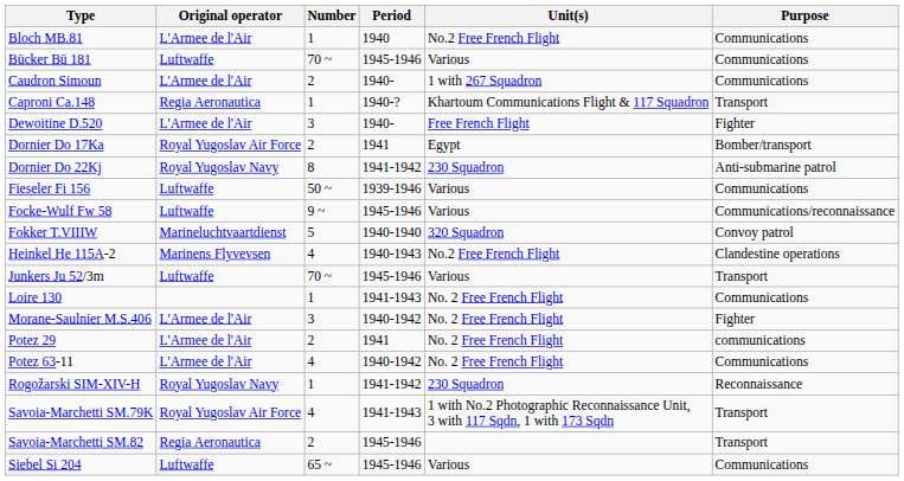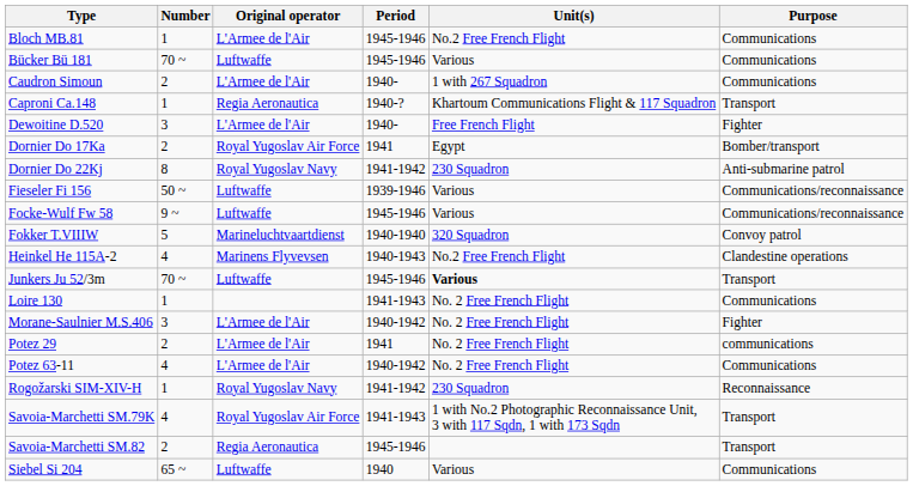 <table class="wikitable sortable sticky-header">
 <tr>
 <th>Type</th>
+<th>Number</th>
 <th>Original operator</th>
-<th>Number</th>
 <th>Period</th>
 <th>Unit(s)</th>
 <th>Purpose</th>
 </tr>
 <tr>
 <td><a href='#'>Bloch MB.81</a></td>
+<td>1</td>
 <td><a href='#'>L'Armee de l'Air</a></td>
-<td>1</td>
-<td>1940</td>
+<td>1945-1946</td>
 <td>No.2 <a href='#'>Free French Flight</a></td>
 <td>Communications</td>
 </tr>
 <tr>
 <td><a href='#'>Bücker Bü 181</a></td>
+<td>70 ~</td>
 <td><a href='#'>Luftwaffe</a></td>
-<td>70 ~</td>
 <td>1945-1946</td>
 <td>Various</td>
 <td>Communications</td>
 </tr>
 <tr>
 <td><a href='#'>Caudron Simoun</a></td>
+<td>2</td>
 <td><a href='#'>L'Armee de l'Air</a></td>
-<td>2</td>
 <td>1940-</td>
 <td>1 with <a href='#'>267 Squadron</a></td>
 <td>Communications</td>
 </tr>
 <tr>
 <td><a href='#'>Caproni Ca.148</a></td>
+<td>1</td>
 <td><a href='#'>Regia Aeronautica</a></td>
-<td>1</td>
 <td>1940-?</td>
 <td>Khartoum Communications Flight & <a href='#'>117 Squadron</a></td>
 <td>Transport</td>
 </tr>
 <tr>
 <td><a href='#'>Dewoitine D.520</a></td>
+<td>3</td>
 <td><a href='#'>L'Armee de l'Air</a></td>
-<td>3</td>
 <td>1940-</td>
 <td><a href='#'>Free French Flight</a></td>
 <td>Fighter</td>
 </tr>
 <tr>
 <td><a href='#'>Dornier Do 17Ka</a></td>
+<td>2</td>
 <td><a href='#'>Royal Yugoslav Air Force</a></td>
-<td>2</td>
 <td>1941</td>
 <td>Egypt</td>
 <td>Bomber/transport</td>
 </tr>
 <tr>
 <td><a href='#'>Dornier Do 22Kj</a></td>
+<td>8</td>
 <td><a href='#'>Royal Yugoslav Navy</a></td>
-<td>8</td>
 <td>1941-1942</td>
 <td><a href='#'>230 Squadron</a></td>
 <td>Anti-submarine patrol</td>
 </tr>
 <tr>
 <td><a href='#'>Fieseler Fi 156</a></td>
+<td>50 ~</td>
 <td><a href='#'>Luftwaffe</a></td>
-<td>50 ~</td>
 <td>1939-1946</td>
 <td>Various</td>
-<td>Communications</td>
+<td>Communications/reconnaissance</td>
 </tr>
 <tr>
 <td><a href='#'>Focke-Wulf Fw 58</a></td>
+<td>9 ~</td>
 <td><a href='#'>Luftwaffe</a></td>
-<td>9 ~</td>
 <td>1945-1946</td>
 <td>Various</td>
 <td>Communications/reconnaissance</td>
 </tr>
 <tr>
 <td><a href='#'>Fokker T.VIIIW</a></td>
+<td>5</td>
 <td><a href='#'>Marineluchtvaartdienst</a></td>
-<td>5</td>
 <td>1940-1940</td>
 <td><a href='#'>320 Squadron</a></td>
 <td>Convoy patrol</td>
 </tr>
 <tr>
 <td><a href='#'>Heinkel He 115A</a>-2</td>
+<td>4</td>
 <td><a href='#'>Marinens Flyvevsen</a></td>
-<td>4</td>
 <td>1940-1943</td>
 <td>No.2 <a href='#'>Free French Flight</a></td>
 <td>Clandestine operations</td>
 </tr>
 <tr>
 <td><a href='#'>Junkers Ju 52</a>/3m</td>
+<td>70 ~</td>
 <td><a href='#'>Luftwaffe</a></td>
-<td>70 ~</td>
 <td>1945-1946</td>
-<td>Various</td>
+<td><strong>Various</strong></td>
 <td>Transport</td>
 </tr>
 <tr>
 <td><a href='#'>Loire 130</a></td>
+<td>1</td>
 <td></td>
-<td>1</td>
 <td>1941-1943</td>
 <td>No. 2 <a href='#'>Free French Flight</a></td>
 <td>Communications</td>
 </tr>
 <tr>
 <td><a href='#'>Morane-Saulnier M.S.406</a></td>
+<td>3</td>
 <td><a href='#'>L'Armee de l'Air</a></td>
-<td>3</td>
 <td>1940-1942</td>
 <td>No. 2 <a href='#'>Free French Flight</a></td>
 <td>Fighter</td>
 </tr>
 <tr>
 <td><a href='#'>Potez 29</a></td>
+<td>2</td>
 <td><a href='#'>L'Armee de l'Air</a></td>
-<td>2</td>
 <td>1941</td>
 <td>No. 2 <a href='#'>Free French Flight</a></td>
 <td>communications</td>
 </tr>
 <tr>
 <td><a href='#'>Potez 63</a>-11</td>
+<td>4</td>
 <td><a href='#'>L'Armee de l'Air</a></td>
-<td>4</td>
 <td>1940-1942</td>
 <td>No. 2 <a href='#'>Free French Flight</a></td>
 <td>Communications</td>
 </tr>
 <tr>
 <td><a href='#'>Rogožarski SIM-XIV-H</a></td>
+<td>1</td>
 <td><a href='#'>Royal Yugoslav Navy</a></td>
-<td>1</td>
 <td>1941-1942</td>
 <td><a href='#'>230 Squadron</a></td>
 <td>Reconnaissance</td>
 </tr>
 <tr>
 <td><a href='#'>Savoia-Marchetti SM.79K</a></td>
+<td>4</td>
 <td><a href='#'>Royal Yugoslav Air Force</a></td>
-<td>4</td>
 <td>1941-1943</td>
 <td>1 with No.2 Photographic Reconnaissance Unit,<br>3 with <a href='#'>117 Sqdn</a>, 1 with <a href='#'>173 Sqdn</a></td>
 <td>Transport</td>
 </tr>
 <tr>
 <td><a href='#'>Savoia-Marchetti SM.82</a></td>
+<td>2</td>
 <td><a href='#'>Regia Aeronautica</a></td>
-<td>2</td>
 <td>1945-1946</td>
 <td></td>
 <td>Transport</td>
 </tr>
 <tr>
 <td><a href='#'>Siebel Si 204</a></td>
+<td>65 ~</td>
 <td><a href='#'>Luftwaffe</a></td>
-<td>65 ~</td>
-<td>1945-1946</td>
+<td>1940</td>
 <td>Various</td>
 <td>Communications</td>
 </tr>
 </table>
